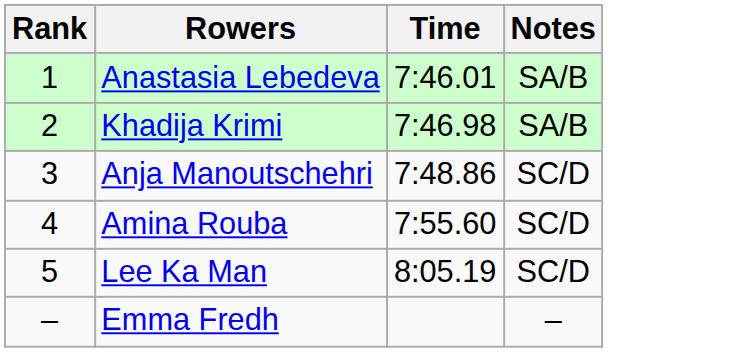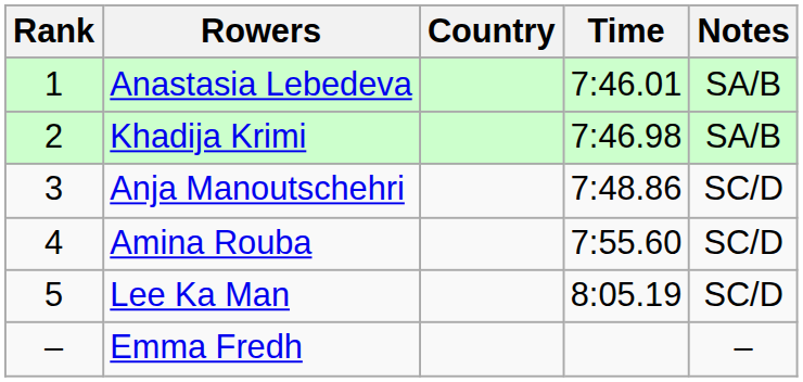 <table class="wikitable" style="text-align:center">
 <tr>
 <th>Rank</th>
 <th>Rowers</th>
+<th>Country</th>
 <th>Time</th>
 <th>Notes</th>
 </tr>
 <tr bgcolor=ccffcc>
 <td>1</td>
 <td align="left"><a href='#'>Anastasia Lebedeva</a></td>
+<td align="left"></td>
 <td>7:46.01</td>
 <td>SA/B</td>
 </tr>
 <tr bgcolor=ccffcc>
 <td>2</td>
 <td align="left"><a href='#'>Khadija Krimi</a></td>
+<td align="left"></td>
 <td>7:46.98</td>
 <td>SA/B</td>
 </tr>
 <tr>
 <td>3</td>
 <td align="left"><a href='#'>Anja Manoutschehri</a></td>
+<td align="left"></td>
 <td>7:48.86</td>
 <td>SC/D</td>
 </tr>
 <tr>
 <td>4</td>
 <td align="left"><a href='#'>Amina Rouba</a></td>
+<td align="left"></td>
 <td>7:55.60</td>
 <td>SC/D</td>
 </tr>
 <tr>
 <td>5</td>
 <td align="left"><a href='#'>Lee Ka Man</a></td>
+<td align="left"></td>
 <td>8:05.19</td>
 <td>SC/D</td>
 </tr>
 <tr>
 <td>–</td>
 <td align="left"><a href='#'>Emma Fredh</a></td>
+<td align="left"></td>
 <td></td>
 <td>–</td>
 </tr>
 </table>
